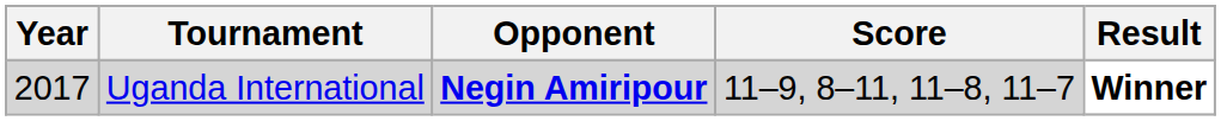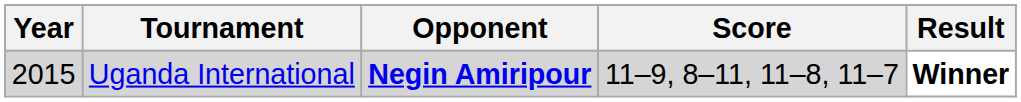 <table class="sortable wikitable" style="font-size: 90%;">
 <tr>
 <th>Year</th>
 <th>Tournament</th>
 <th>Opponent</th>
 <th>Score</th>
 <th>Result</th>
 </tr>
 <tr style="background:#D5D5D5">
-<td align="center">2017</td>
+<td align="center">2015</td>
 <td align="left"><a href='#'>Uganda International</a></td>
 <td align="left"><strong> <a href='#'>Negin Amiripour</a></strong></td>
 <td align="left">11–9, 8–11, 11–8, 11–7</td>
 <td style="text-align:left; background:white"> <strong>Winner</strong></td>
 </tr>
 </table>
